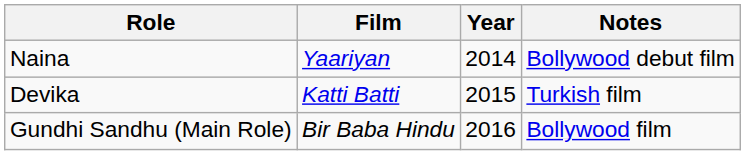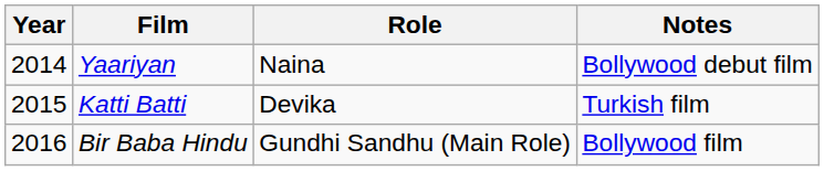 <table class="wikitable sortable">
 <tr>
+<th>Year</th>
+<th>Film</th>
 <th>Role</th>
-<th>Film</th>
-<th>Year</th>
 <th>Notes</th>
 </tr>
 <tr>
+<td>2014</td>
+<td><em><a href='#'>Yaariyan</a></em></td>
 <td>Naina</td>
-<td><em><a href='#'>Yaariyan</a></em></td>
-<td>2014</td>
 <td><a href='#'>Bollywood</a> debut film</td>
 </tr>
 <tr>
+<td>2015</td>
+<td><em><a href='#'>Katti Batti</a></em></td>
 <td>Devika</td>
-<td><em><a href='#'>Katti Batti</a></em></td>
-<td>2015</td>
 <td><a href='#'>Turkish</a> film</td>
 </tr>
 <tr>
+<td>2016</td>
+<td><em>Bir Baba Hindu</em></td>
 <td>Gundhi Sandhu (Main Role)</td>
-<td><em>Bir Baba Hindu</em></td>
-<td>2016</td>
 <td><a href='#'>Bollywood</a> film</td>
 </tr>
 </table>
